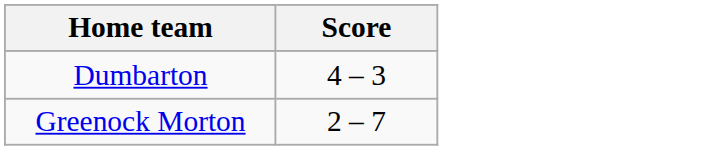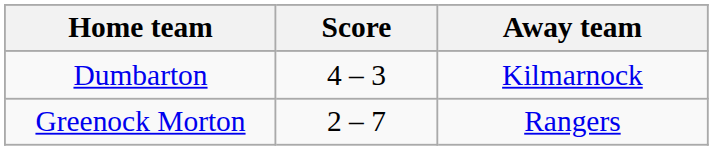 <table class="wikitable" style="text-align: center">
 <tr>
 <th width=140>Home team</th>
 <th width=80>Score</th>
+<th width=140>Away team</th>
 </tr>
 <tr>
 <td><a href='#'>Dumbarton</a></td>
 <td>4 – 3</td>
+<td><a href='#'>Kilmarnock</a></td>
 </tr>
 <tr>
 <td><a href='#'>Greenock Morton</a></td>
 <td>2 – 7</td>
+<td><a href='#'>Rangers</a></td>
 </tr>
 </table>
